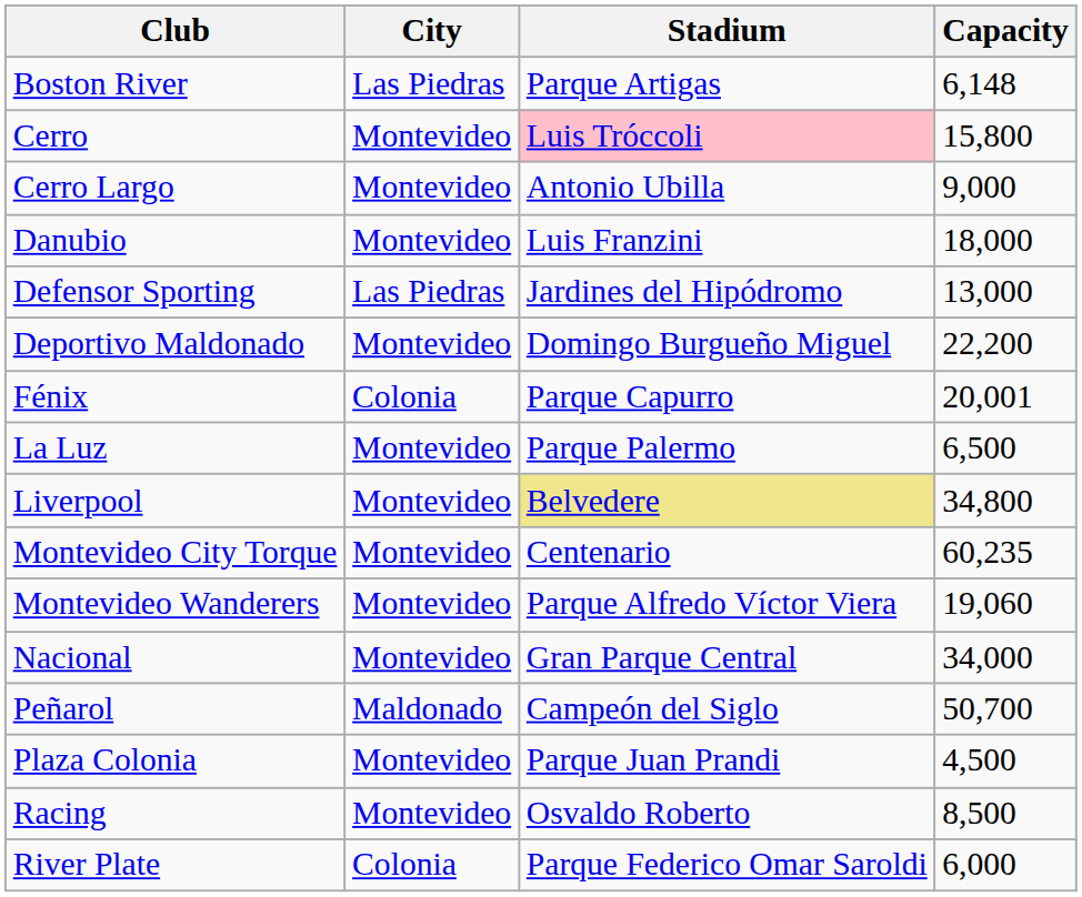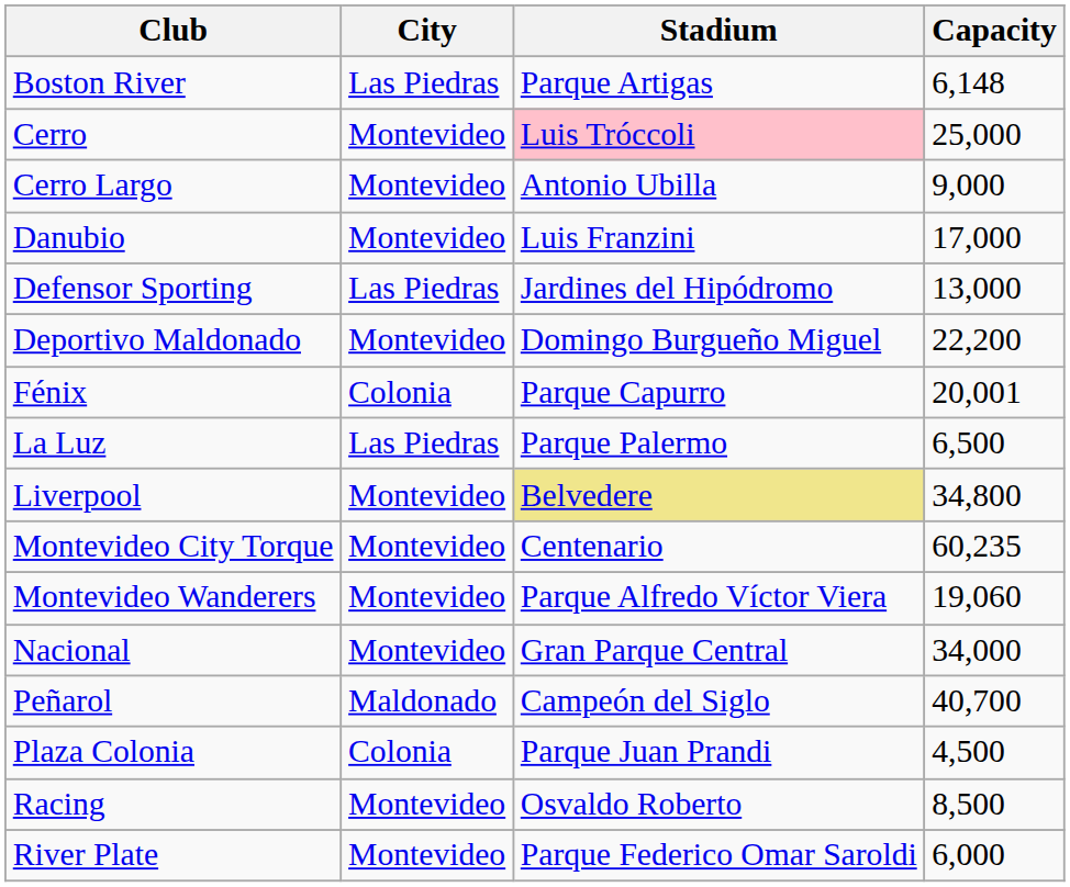 <table class="wikitable sortable">
 <tr>
 <th>Club</th>
 <th>City</th>
 <th>Stadium</th>
 <th>Capacity</th>
 </tr>
 <tr>
 <td><a href='#'>Boston River</a></td>
 <td><a href='#'>Las Piedras</a></td>
 <td><a href='#'>Parque Artigas</a></td>
 <td>6,148</td>
 </tr>
 <tr>
 <td><a href='#'>Cerro</a></td>
 <td><a href='#'>Montevideo</a></td>
 <td style="background: pink;"><a href='#'>Luis Tróccoli</a></td>
-<td>15,800</td>
+<td>25,000</td>
 </tr>
 <tr>
 <td><a href='#'>Cerro Largo</a></td>
 <td><a href='#'>Montevideo</a></td>
 <td><a href='#'>Antonio Ubilla</a></td>
 <td>9,000</td>
 </tr>
 <tr>
 <td><a href='#'>Danubio</a></td>
 <td><a href='#'>Montevideo</a></td>
 <td><a href='#'>Luis Franzini</a></td>
-<td>18,000</td>
+<td>17,000</td>
 </tr>
 <tr>
 <td><a href='#'>Defensor Sporting</a></td>
 <td><a href='#'>Las Piedras</a></td>
 <td><a href='#'>Jardines del Hipódromo</a></td>
 <td>13,000</td>
 </tr>
 <tr>
 <td><a href='#'>Deportivo Maldonado</a></td>
 <td><a href='#'>Montevideo</a></td>
 <td><a href='#'>Domingo Burgueño Miguel</a></td>
 <td>22,200</td>
 </tr>
 <tr>
 <td><a href='#'>Fénix</a></td>
 <td><a href='#'>Colonia</a></td>
 <td><a href='#'>Parque Capurro</a></td>
 <td>20,001</td>
 </tr>
 <tr>
 <td><a href='#'>La Luz</a></td>
-<td><a href='#'>Montevideo</a></td>
+<td><a href='#'>Las Piedras</a></td>
 <td><a href='#'>Parque Palermo</a></td>
 <td>6,500</td>
 </tr>
 <tr>
 <td><a href='#'>Liverpool</a></td>
 <td><a href='#'>Montevideo</a></td>
 <td style="background: khaki;"><a href='#'>Belvedere</a></td>
 <td>34,800</td>
 </tr>
 <tr>
 <td><a href='#'>Montevideo City Torque</a></td>
 <td><a href='#'>Montevideo</a></td>
 <td><a href='#'>Centenario</a></td>
 <td>60,235</td>
 </tr>
 <tr>
 <td><a href='#'>Montevideo Wanderers</a></td>
 <td><a href='#'>Montevideo</a></td>
 <td><a href='#'>Parque Alfredo Víctor Viera</a></td>
 <td>19,060</td>
 </tr>
 <tr>
 <td><a href='#'>Nacional</a></td>
 <td><a href='#'>Montevideo</a></td>
 <td><a href='#'>Gran Parque Central</a></td>
 <td>34,000</td>
 </tr>
 <tr>
 <td><a href='#'>Peñarol</a></td>
 <td><a href='#'>Maldonado</a></td>
 <td><a href='#'>Campeón del Siglo</a></td>
-<td>50,700</td>
+<td>40,700</td>
 </tr>
 <tr>
 <td><a href='#'>Plaza Colonia</a></td>
-<td><a href='#'>Montevideo</a></td>
+<td><a href='#'>Colonia</a></td>
 <td><a href='#'>Parque Juan Prandi</a></td>
 <td>4,500</td>
 </tr>
 <tr>
 <td><a href='#'>Racing</a></td>
 <td><a href='#'>Montevideo</a></td>
 <td><a href='#'>Osvaldo Roberto</a></td>
 <td>8,500</td>
 </tr>
 <tr>
 <td><a href='#'>River Plate</a></td>
-<td><a href='#'>Colonia</a></td>
+<td><a href='#'>Montevideo</a></td>
 <td><a href='#'>Parque Federico Omar Saroldi</a></td>
 <td>6,000</td>
 </tr>
 </table>
